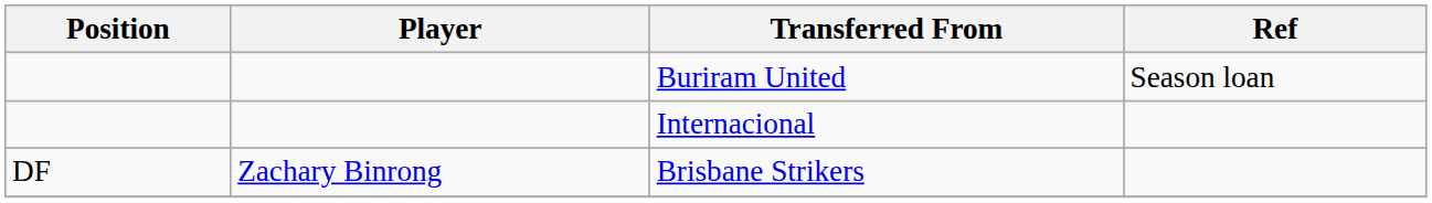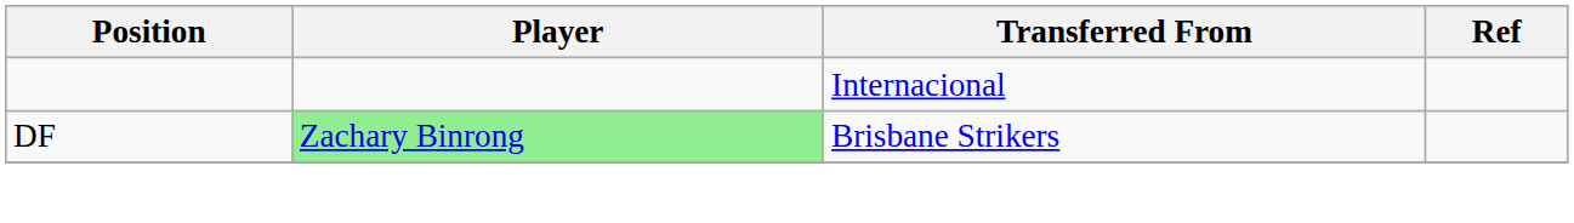 <table class="wikitable sortable" style="width:60%; text-align:center; font-size:100%; text-align:left;">
 <tr>
 <th>Position</th>
 <th>Player</th>
 <th>Transferred From</th>
 <th>Ref</th>
 </tr>
 <tr>
 <td></td>
 <td></td>
-<td> <a href='#'>Buriram United</a></td>
-<td>Season loan </td>
-</tr>
-<tr>
-<td></td>
-<td></td>
 <td> <a href='#'>Internacional</a></td>
 <td></td>
 </tr>
 <tr>
 <td>DF</td>
-<td> <a href='#'>Zachary Binrong</a></td>
+<td style="background: lightgreen;"> <a href='#'>Zachary Binrong</a></td>
 <td> <a href='#'>Brisbane Strikers</a></td>
 <td></td>
 </tr>
 <tr>
 </tr>
 </table>
